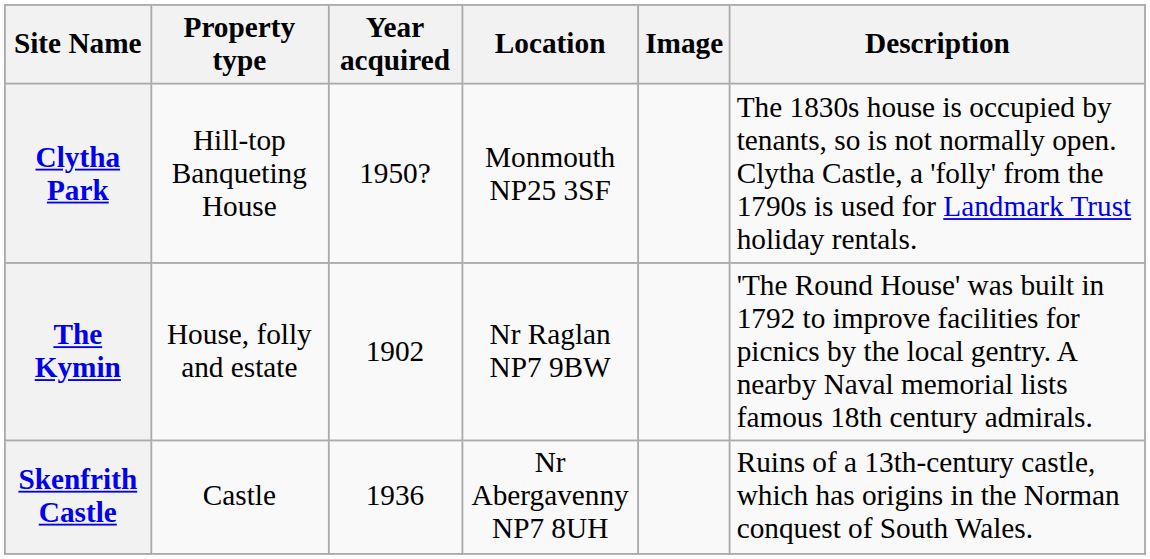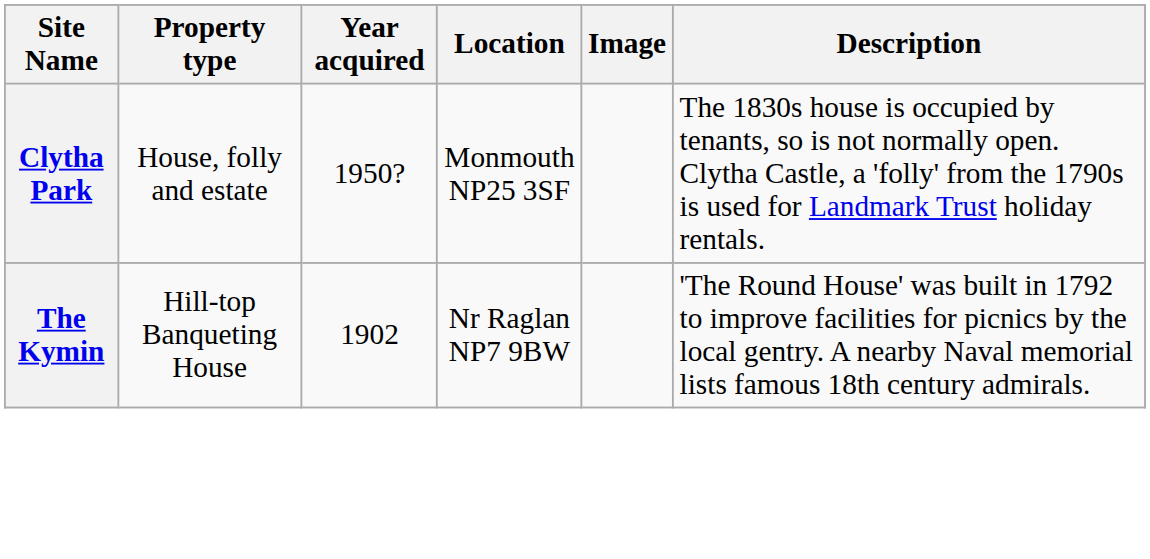 <table class="wikitable sortable" style="text-align:center; width:100%;">
 <tr>
 <th>Site Name</th>
 <th>Property type</th>
 <th>Year acquired</th>
 <th>Location</th>
 <th class="unsortable">Image</th>
 <th class="unsortable">Description</th>
 </tr>
 <tr>
 <th scope="row"><a href='#'>Clytha Park</a></th>
-<td>Hill-top Banqueting House</td>
+<td>House, folly and estate</td>
 <td>1950?</td>
 <td>Monmouth<br>NP25 3SF<br><small></small></td>
 <td></td>
 <td style="text-align:left">The 1830s house is occupied by tenants, so is not normally open. Clytha Castle, a 'folly' from the 1790s is used for <a href='#'>Landmark Trust</a> holiday rentals.</td>
 </tr>
 <tr>
 <th scope="row"><a href='#'>The Kymin</a></th>
-<td>House, folly and estate</td>
+<td>Hill-top Banqueting House</td>
 <td>1902</td>
 <td>Nr Raglan<br>NP7 9BW<br><small></small></td>
 <td></td>
 <td style="text-align:left">'The Round House' was built in 1792 to improve facilities for picnics by the local gentry. A nearby Naval memorial lists famous 18th century admirals.</td>
 </tr>
-<tr>
-<th scope="row"><a href='#'>Skenfrith Castle</a></th>
-<td>Castle</td>
-<td>1936</td>
-<td>Nr Abergavenny<br>NP7 8UH<br><small></small></td>
-<td></td>
-<td style="text-align:left">Ruins of a 13th-century castle, which has origins in the Norman conquest of South Wales.</td>
-</tr>
 </table>
